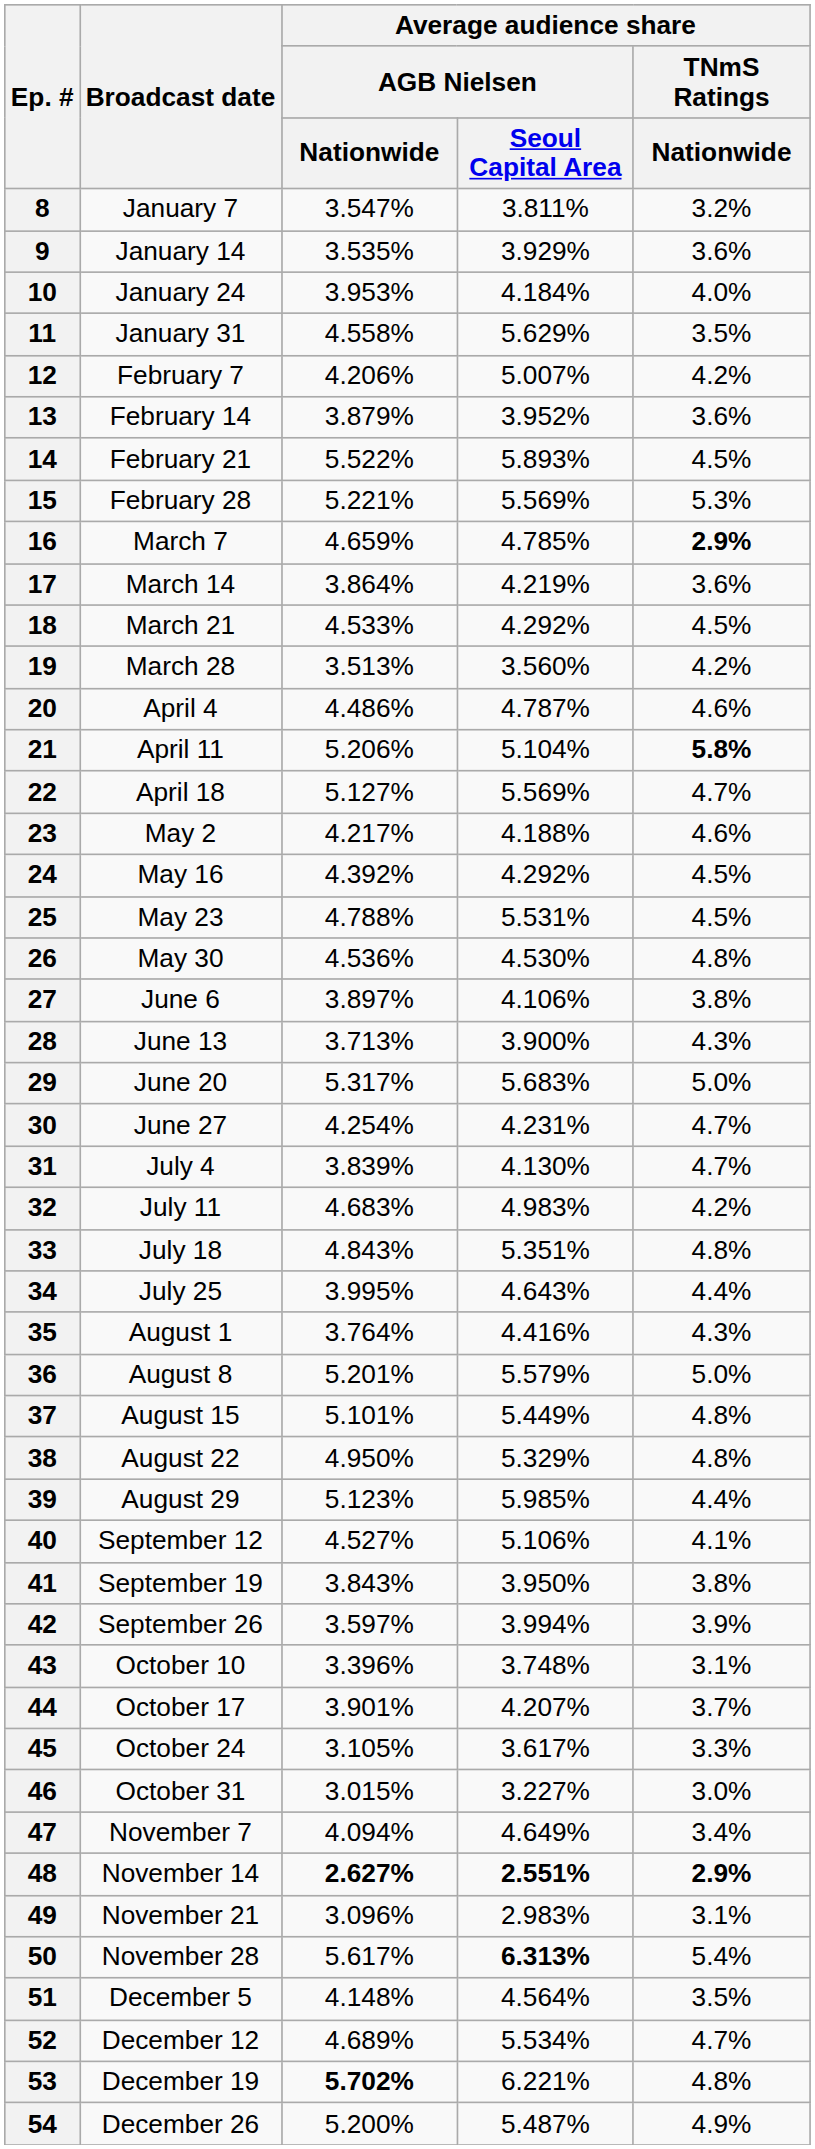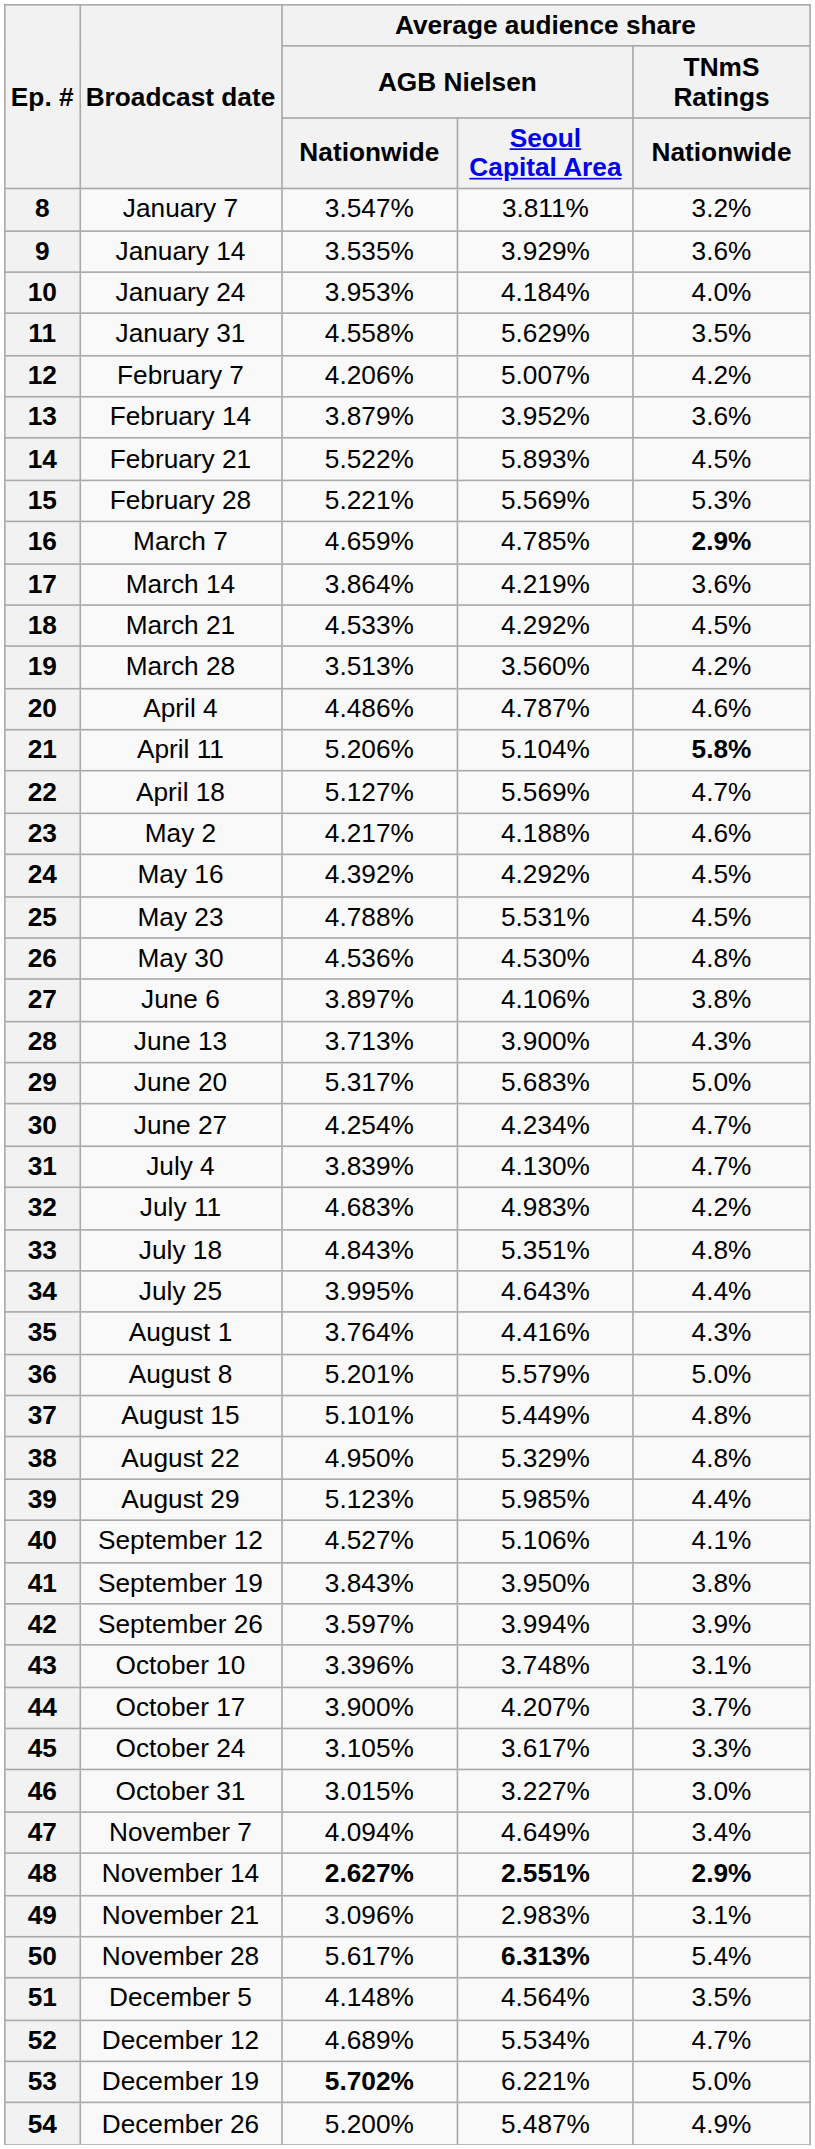 <table class="wikitable" style="text-align:center">
 <tr>
 <th rowspan="3">Ep. #</th>
 <th rowspan="3">Broadcast date</th>
 <th colspan="3">Average audience share</th>
 </tr>
 <tr>
 <th colspan="2">AGB Nielsen</th>
 <th colspan="1">TNmS Ratings</th>
 </tr>
 <tr>
 <th width=100>Nationwide</th>
 <th width=100><a href='#'>Seoul Capital Area</a></th>
 <th width=100>Nationwide</th>
 </tr>
 <tr>
 <th>8</th>
 <td>January 7</td>
 <td>3.547%</td>
 <td>3.811%</td>
 <td>3.2%</td>
 </tr>
 <tr>
 <th>9</th>
 <td>January 14</td>
 <td>3.535%</td>
 <td>3.929%</td>
 <td>3.6%</td>
 </tr>
 <tr>
 <th>10</th>
 <td>January 24</td>
 <td>3.953%</td>
 <td>4.184%</td>
 <td>4.0%</td>
 </tr>
 <tr>
 <th>11</th>
 <td>January 31</td>
 <td>4.558%</td>
 <td>5.629%</td>
 <td>3.5%</td>
 </tr>
 <tr>
 <th>12</th>
 <td>February 7</td>
 <td>4.206%</td>
 <td>5.007%</td>
 <td>4.2%</td>
 </tr>
 <tr>
 <th>13</th>
 <td>February 14</td>
 <td>3.879%</td>
 <td>3.952%</td>
 <td>3.6%</td>
 </tr>
 <tr>
 <th>14</th>
 <td>February 21</td>
 <td>5.522%</td>
 <td>5.893%</td>
 <td>4.5%</td>
 </tr>
 <tr>
 <th>15</th>
 <td>February 28</td>
 <td>5.221%</td>
 <td>5.569%</td>
 <td>5.3%</td>
 </tr>
 <tr>
 <th>16</th>
 <td>March 7</td>
 <td>4.659%</td>
 <td>4.785%</td>
 <td><span><strong>2.9%</strong></span></td>
 </tr>
 <tr>
 <th>17</th>
 <td>March 14</td>
 <td>3.864%</td>
 <td>4.219%</td>
 <td>3.6%</td>
 </tr>
 <tr>
 <th>18</th>
 <td>March 21</td>
 <td>4.533%</td>
 <td>4.292%</td>
 <td>4.5%</td>
 </tr>
 <tr>
 <th>19</th>
 <td>March 28</td>
 <td>3.513%</td>
 <td>3.560%</td>
 <td>4.2%</td>
 </tr>
 <tr>
 <th>20</th>
 <td>April 4</td>
 <td>4.486%</td>
 <td>4.787%</td>
 <td>4.6%</td>
 </tr>
 <tr>
 <th>21</th>
 <td>April 11</td>
 <td>5.206%</td>
 <td>5.104%</td>
 <td><span><strong>5.8%</strong></span></td>
 </tr>
 <tr>
 <th>22</th>
 <td>April 18</td>
 <td>5.127%</td>
 <td>5.569%</td>
 <td>4.7%</td>
 </tr>
 <tr>
 <th>23</th>
 <td>May 2</td>
 <td>4.217%</td>
 <td>4.188%</td>
 <td>4.6%</td>
 </tr>
 <tr>
 <th>24</th>
 <td>May 16</td>
 <td>4.392%</td>
 <td>4.292%</td>
 <td>4.5%</td>
 </tr>
 <tr>
 <th>25</th>
 <td>May 23</td>
 <td>4.788%</td>
 <td>5.531%</td>
 <td>4.5%</td>
 </tr>
 <tr>
 <th>26</th>
 <td>May 30</td>
 <td>4.536%</td>
 <td>4.530%</td>
 <td>4.8%</td>
 </tr>
 <tr>
 <th>27</th>
 <td>June 6</td>
 <td>3.897%</td>
 <td>4.106%</td>
 <td>3.8%</td>
 </tr>
 <tr>
 <th>28</th>
 <td>June 13</td>
 <td>3.713%</td>
 <td>3.900%</td>
 <td>4.3%</td>
 </tr>
 <tr>
 <th>29</th>
 <td>June 20</td>
 <td>5.317%</td>
 <td>5.683%</td>
 <td>5.0%</td>
 </tr>
 <tr>
 <th>30</th>
 <td>June 27</td>
 <td>4.254%</td>
-<td>4.231%</td>
+<td>4.234%</td>
 <td>4.7%</td>
 </tr>
 <tr>
 <th>31</th>
 <td>July 4</td>
 <td>3.839%</td>
 <td>4.130%</td>
 <td>4.7%</td>
 </tr>
 <tr>
 <th>32</th>
 <td>July 11</td>
 <td>4.683%</td>
 <td>4.983%</td>
 <td>4.2%</td>
 </tr>
 <tr>
 <th>33</th>
 <td>July 18</td>
 <td>4.843%</td>
 <td>5.351%</td>
 <td>4.8%</td>
 </tr>
 <tr>
 <th>34</th>
 <td>July 25</td>
 <td>3.995%</td>
 <td>4.643%</td>
 <td>4.4%</td>
 </tr>
 <tr>
 <th>35</th>
 <td>August 1</td>
 <td>3.764%</td>
 <td>4.416%</td>
 <td>4.3%</td>
 </tr>
 <tr>
 <th>36</th>
 <td>August 8</td>
 <td>5.201%</td>
 <td>5.579%</td>
 <td>5.0%</td>
 </tr>
 <tr>
 <th>37</th>
 <td>August 15</td>
 <td>5.101%</td>
 <td>5.449%</td>
 <td>4.8%</td>
 </tr>
 <tr>
 <th>38</th>
 <td>August 22</td>
 <td>4.950%</td>
 <td>5.329%</td>
 <td>4.8%</td>
 </tr>
 <tr>
 <th>39</th>
 <td>August 29</td>
 <td>5.123%</td>
 <td>5.985%</td>
 <td>4.4%</td>
 </tr>
 <tr>
 <th>40</th>
 <td>September 12</td>
 <td>4.527%</td>
 <td>5.106%</td>
 <td>4.1%</td>
 </tr>
 <tr>
 <th>41</th>
 <td>September 19</td>
 <td>3.843%</td>
 <td>3.950%</td>
 <td>3.8%</td>
 </tr>
 <tr>
 <th>42</th>
 <td>September 26</td>
 <td>3.597%</td>
 <td>3.994%</td>
 <td>3.9%</td>
 </tr>
 <tr>
 <th>43</th>
 <td>October 10</td>
 <td>3.396%</td>
 <td>3.748%</td>
 <td>3.1%</td>
 </tr>
 <tr>
 <th>44</th>
 <td>October 17</td>
-<td>3.901%</td>
+<td>3.900%</td>
 <td>4.207%</td>
 <td>3.7%</td>
 </tr>
 <tr>
 <th>45</th>
 <td>October 24</td>
 <td>3.105%</td>
 <td>3.617%</td>
 <td>3.3%</td>
 </tr>
 <tr>
 <th>46</th>
 <td>October 31</td>
 <td>3.015%</td>
 <td>3.227%</td>
 <td>3.0%</td>
 </tr>
 <tr>
 <th>47</th>
 <td>November 7</td>
 <td>4.094%</td>
 <td>4.649%</td>
 <td>3.4%</td>
 </tr>
 <tr>
 <th>48</th>
 <td>November 14</td>
 <td><span><strong>2.627%</strong></span></td>
 <td><span><strong>2.551%</strong></span></td>
 <td><span><strong>2.9%</strong></span></td>
 </tr>
 <tr>
 <th>49</th>
 <td>November 21</td>
 <td>3.096%</td>
 <td>2.983%</td>
 <td>3.1%</td>
 </tr>
 <tr>
 <th>50</th>
 <td>November 28</td>
 <td>5.617%</td>
 <td><span><strong>6.313%</strong></span></td>
 <td>5.4%</td>
 </tr>
 <tr>
 <th>51</th>
 <td>December 5</td>
 <td>4.148%</td>
 <td>4.564%</td>
 <td>3.5%</td>
 </tr>
 <tr>
 <th>52</th>
 <td>December 12</td>
 <td>4.689%</td>
 <td>5.534%</td>
 <td>4.7%</td>
 </tr>
 <tr>
 <th>53</th>
 <td>December 19</td>
 <td><span><strong>5.702%</strong></span></td>
 <td>6.221%</td>
-<td>4.8%</td>
+<td>5.0%</td>
 </tr>
 <tr>
 <th>54</th>
 <td>December 26</td>
 <td>5.200%</td>
 <td>5.487%</td>
 <td>4.9%</td>
 </tr>
 </table>
